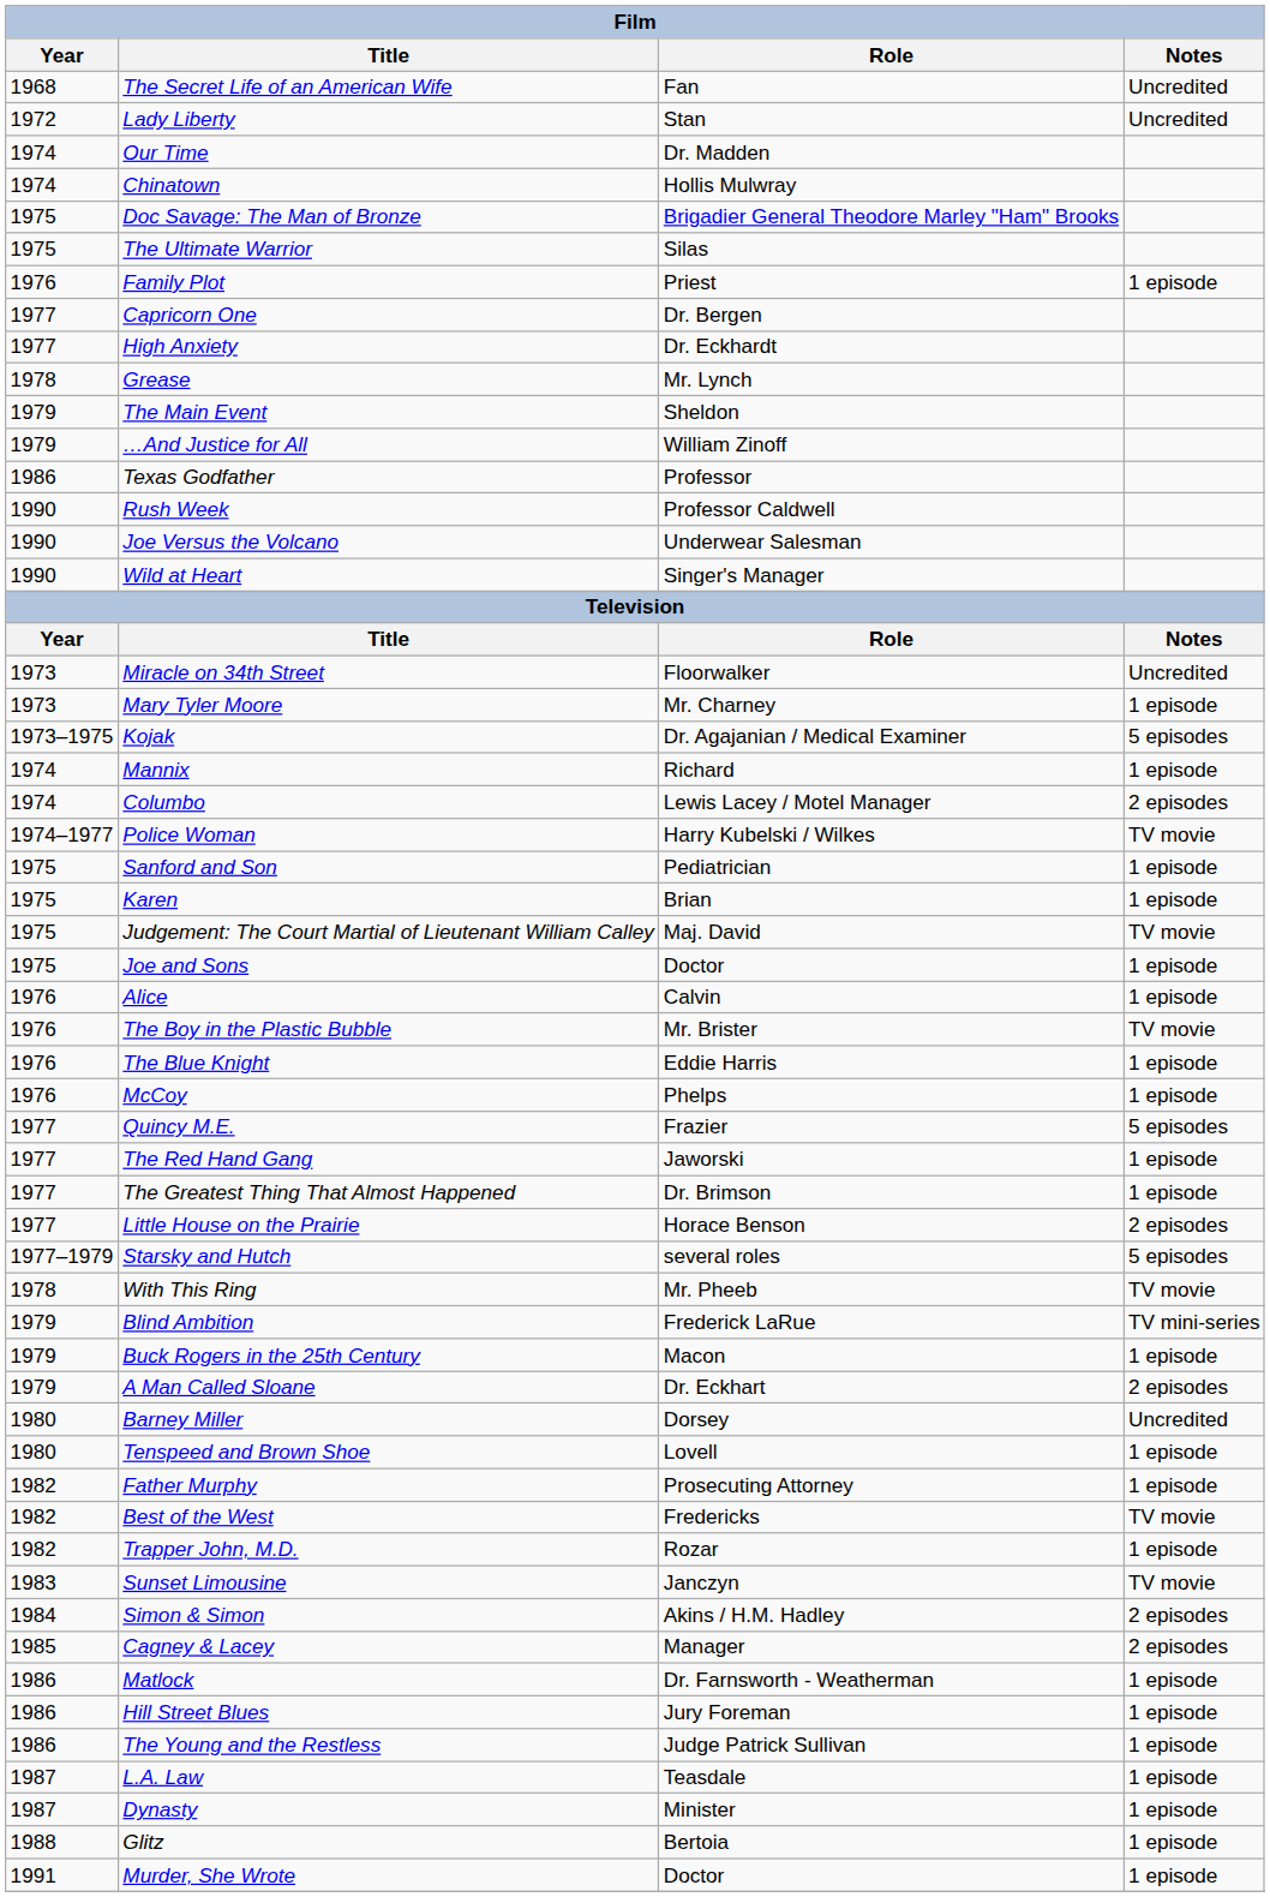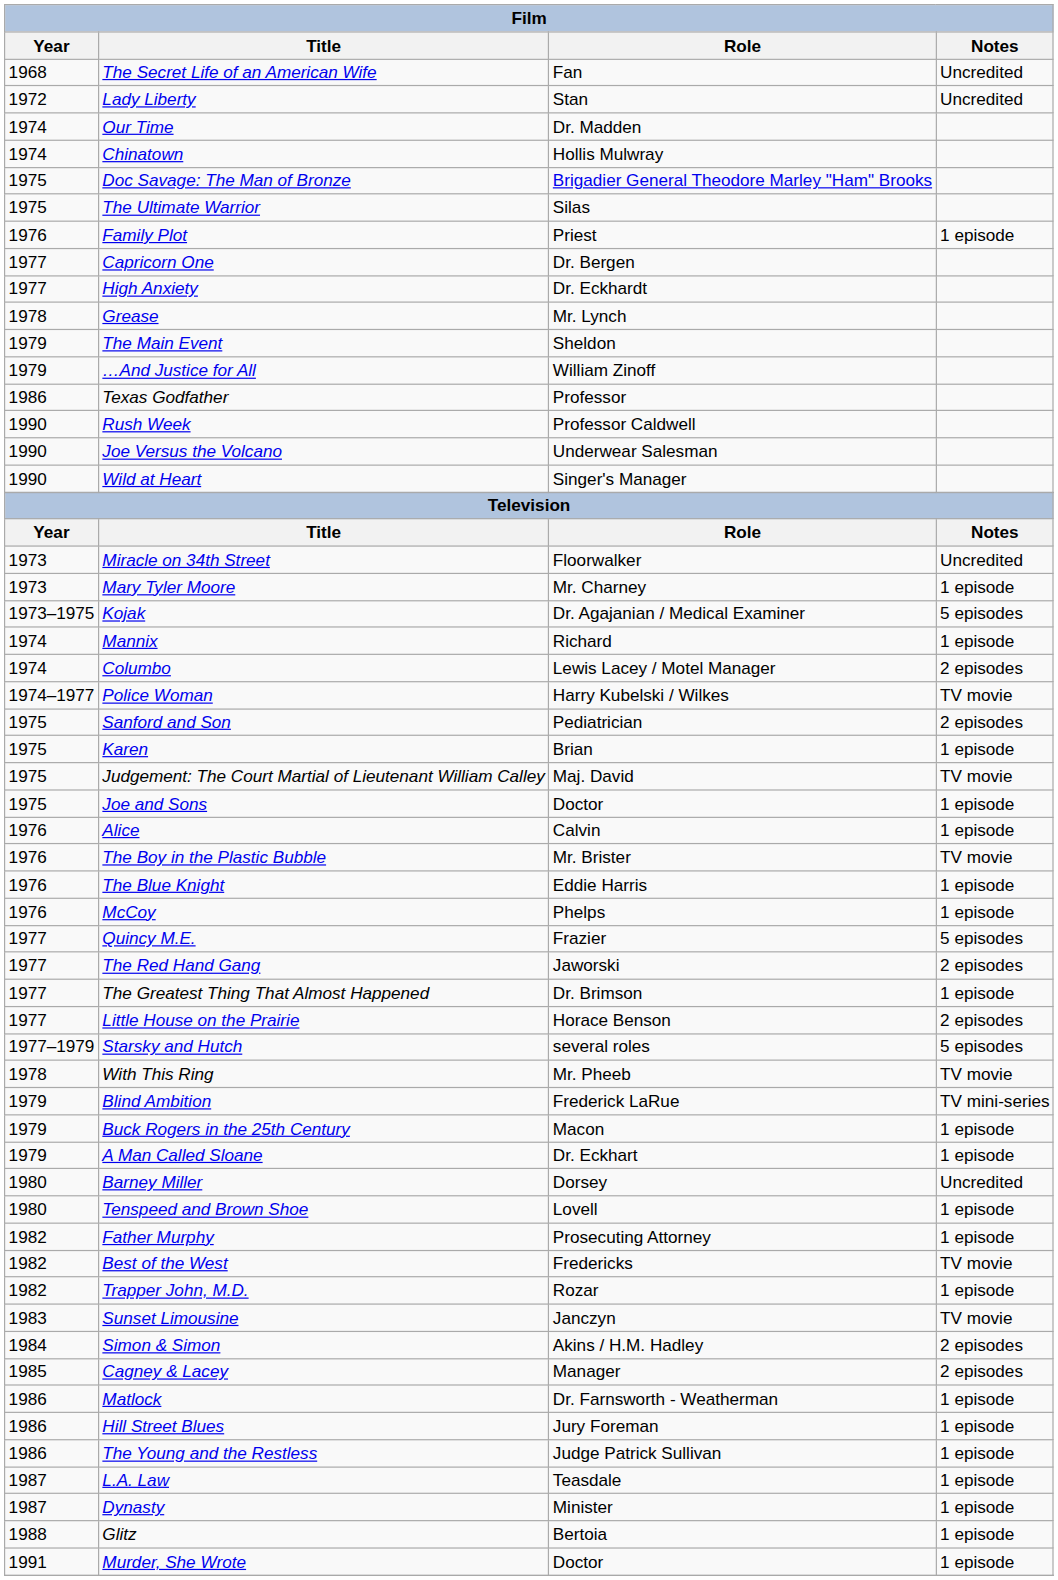 <table class="wikitable" style="font-size: 90%;">
 <tr>
 <th colspan="4" style="background: LightSteelBlue;">Film</th>
 </tr>
 <tr>
 <th>Year</th>
 <th>Title</th>
 <th>Role</th>
 <th>Notes</th>
 </tr>
 <tr>
 <td>1968</td>
 <td><em><a href='#'>The Secret Life of an American Wife</a></em></td>
 <td>Fan</td>
 <td>Uncredited</td>
 </tr>
 <tr>
 <td>1972</td>
 <td><em><a href='#'>Lady Liberty</a></em></td>
 <td>Stan</td>
 <td>Uncredited</td>
 </tr>
 <tr>
 <td>1974</td>
 <td><em><a href='#'>Our Time</a></em></td>
 <td>Dr. Madden</td>
 <td></td>
 </tr>
 <tr>
 <td>1974</td>
 <td><em><a href='#'>Chinatown</a></em></td>
 <td>Hollis Mulwray</td>
 <td></td>
 </tr>
 <tr>
 <td>1975</td>
 <td><em><a href='#'>Doc Savage: The Man of Bronze</a></em></td>
 <td><a href='#'>Brigadier General Theodore Marley "Ham" Brooks</a></td>
 <td></td>
 </tr>
 <tr>
 <td>1975</td>
 <td><em><a href='#'>The Ultimate Warrior</a></em></td>
 <td>Silas</td>
 <td></td>
 </tr>
 <tr>
 <td>1976</td>
 <td><em><a href='#'>Family Plot</a></em></td>
 <td>Priest</td>
 <td>1 episode</td>
 </tr>
 <tr>
 <td>1977</td>
 <td><em><a href='#'>Capricorn One</a></em></td>
 <td>Dr. Bergen</td>
 <td></td>
 </tr>
 <tr>
 <td>1977</td>
 <td><em><a href='#'>High Anxiety</a></em></td>
 <td>Dr. Eckhardt</td>
 <td></td>
 </tr>
 <tr>
 <td>1978</td>
 <td><em><a href='#'>Grease</a></em></td>
 <td>Mr. Lynch</td>
 <td></td>
 </tr>
 <tr>
 <td>1979</td>
 <td><em><a href='#'>The Main Event</a></em></td>
 <td>Sheldon</td>
 <td></td>
 </tr>
 <tr>
 <td>1979</td>
 <td><em><a href='#'>…And Justice for All</a></em></td>
 <td>William Zinoff</td>
 <td></td>
 </tr>
 <tr>
 <td>1986</td>
 <td><em>Texas Godfather</em></td>
 <td>Professor</td>
 <td></td>
 </tr>
 <tr>
 <td>1990</td>
 <td><em><a href='#'>Rush Week</a></em></td>
 <td>Professor Caldwell</td>
 <td></td>
 </tr>
 <tr>
 <td>1990</td>
 <td><em><a href='#'>Joe Versus the Volcano</a></em></td>
 <td>Underwear Salesman</td>
 <td></td>
 </tr>
 <tr>
 <td>1990</td>
 <td><em><a href='#'>Wild at Heart</a></em></td>
 <td>Singer's Manager</td>
 <td></td>
 </tr>
 <tr>
 </tr>
 <tr>
 <th colspan="4" style="background: LightSteelBlue;">Television</th>
 </tr>
 <tr>
 <th>Year</th>
 <th>Title</th>
 <th>Role</th>
 <th>Notes</th>
 </tr>
 <tr>
 <td>1973</td>
 <td><em><a href='#'>Miracle on 34th Street</a></em></td>
 <td>Floorwalker</td>
 <td>Uncredited</td>
 </tr>
 <tr>
 <td>1973</td>
 <td><em><a href='#'>Mary Tyler Moore</a></em></td>
 <td>Mr. Charney</td>
 <td>1 episode</td>
 </tr>
 <tr>
 <td>1973–1975</td>
 <td><em><a href='#'>Kojak</a></em></td>
 <td>Dr. Agajanian / Medical Examiner</td>
 <td>5 episodes</td>
 </tr>
 <tr>
 <td>1974</td>
 <td><em><a href='#'>Mannix</a></em></td>
 <td>Richard</td>
 <td>1 episode</td>
 </tr>
 <tr>
 <td>1974</td>
 <td><em><a href='#'>Columbo</a></em></td>
 <td>Lewis Lacey / Motel Manager</td>
 <td>2 episodes</td>
 </tr>
 <tr>
 <td>1974–1977</td>
 <td><em><a href='#'>Police Woman</a></em></td>
 <td>Harry Kubelski / Wilkes</td>
 <td>TV movie</td>
 </tr>
 <tr>
 <td>1975</td>
 <td><em><a href='#'>Sanford and Son</a></em></td>
 <td>Pediatrician</td>
-<td>1 episode</td>
+<td>2 episodes</td>
 </tr>
 <tr>
 <td>1975</td>
 <td><em><a href='#'>Karen</a></em></td>
 <td>Brian</td>
 <td>1 episode</td>
 </tr>
 <tr>
 <td>1975</td>
 <td><em>Judgement: The Court Martial of Lieutenant William Calley</em></td>
 <td>Maj. David</td>
 <td>TV movie</td>
 </tr>
 <tr>
 <td>1975</td>
 <td><em><a href='#'>Joe and Sons</a></em></td>
 <td>Doctor</td>
 <td>1 episode</td>
 </tr>
 <tr>
 <td>1976</td>
 <td><em><a href='#'>Alice</a></em></td>
 <td>Calvin</td>
 <td>1 episode</td>
 </tr>
 <tr>
 <td>1976</td>
 <td><em><a href='#'>The Boy in the Plastic Bubble</a></em></td>
 <td>Mr. Brister</td>
 <td>TV movie</td>
 </tr>
 <tr>
 <td>1976</td>
 <td><em><a href='#'>The Blue Knight</a></em></td>
 <td>Eddie Harris</td>
 <td>1 episode</td>
 </tr>
 <tr>
 <td>1976</td>
 <td><em><a href='#'>McCoy</a></em></td>
 <td>Phelps</td>
 <td>1 episode</td>
 </tr>
 <tr>
 <td>1977</td>
 <td><em><a href='#'>Quincy M.E.</a></em></td>
 <td>Frazier</td>
 <td>5 episodes</td>
 </tr>
 <tr>
 <td>1977</td>
 <td><em><a href='#'>The Red Hand Gang</a></em></td>
 <td>Jaworski</td>
-<td>1 episode</td>
+<td>2 episodes</td>
 </tr>
 <tr>
 <td>1977</td>
 <td><em>The Greatest Thing That Almost Happened</em></td>
 <td>Dr. Brimson</td>
 <td>1 episode</td>
 </tr>
 <tr>
 <td>1977</td>
 <td><em><a href='#'>Little House on the Prairie</a></em></td>
 <td>Horace Benson</td>
 <td>2 episodes</td>
 </tr>
 <tr>
 <td>1977–1979</td>
 <td><em><a href='#'>Starsky and Hutch</a></em></td>
 <td>several roles</td>
 <td>5 episodes</td>
 </tr>
 <tr>
 <td>1978</td>
 <td><em>With This Ring</em></td>
 <td>Mr. Pheeb</td>
 <td>TV movie</td>
 </tr>
 <tr>
 <td>1979</td>
 <td><em><a href='#'>Blind Ambition</a></em></td>
 <td>Frederick LaRue</td>
 <td>TV mini-series</td>
 </tr>
 <tr>
 <td>1979</td>
 <td><em><a href='#'>Buck Rogers in the 25th Century</a></em></td>
 <td>Macon</td>
 <td>1 episode</td>
 </tr>
 <tr>
 <td>1979</td>
 <td><em><a href='#'>A Man Called Sloane</a></em></td>
 <td>Dr. Eckhart</td>
-<td>2 episodes</td>
+<td>1 episode</td>
 </tr>
 <tr>
 <td>1980</td>
 <td><em><a href='#'>Barney Miller</a></em></td>
 <td>Dorsey</td>
 <td>Uncredited</td>
 </tr>
 <tr>
 <td>1980</td>
 <td><em><a href='#'>Tenspeed and Brown Shoe</a></em></td>
 <td>Lovell</td>
 <td>1 episode</td>
 </tr>
 <tr>
 <td>1982</td>
 <td><em><a href='#'>Father Murphy</a></em></td>
 <td>Prosecuting Attorney</td>
 <td>1 episode</td>
 </tr>
 <tr>
 <td>1982</td>
 <td><em><a href='#'>Best of the West</a></em></td>
 <td>Fredericks</td>
 <td>TV movie</td>
 </tr>
 <tr>
 <td>1982</td>
 <td><em><a href='#'>Trapper John, M.D.</a></em></td>
 <td>Rozar</td>
 <td>1 episode</td>
 </tr>
 <tr>
 <td>1983</td>
 <td><em><a href='#'>Sunset Limousine</a></em></td>
 <td>Janczyn</td>
 <td>TV movie</td>
 </tr>
 <tr>
 <td>1984</td>
 <td><em><a href='#'>Simon & Simon</a></em></td>
 <td>Akins / H.M. Hadley</td>
 <td>2 episodes</td>
 </tr>
 <tr>
 <td>1985</td>
 <td><em><a href='#'>Cagney & Lacey</a></em></td>
 <td>Manager</td>
 <td>2 episodes</td>
 </tr>
 <tr>
 <td>1986</td>
 <td><em><a href='#'>Matlock</a></em></td>
 <td>Dr. Farnsworth - Weatherman</td>
 <td>1 episode</td>
 </tr>
 <tr>
 <td>1986</td>
 <td><em><a href='#'>Hill Street Blues</a></em></td>
 <td>Jury Foreman</td>
 <td>1 episode</td>
 </tr>
 <tr>
 <td>1986</td>
 <td><em><a href='#'>The Young and the Restless</a></em></td>
 <td>Judge Patrick Sullivan</td>
 <td>1 episode</td>
 </tr>
 <tr>
 <td>1987</td>
 <td><em><a href='#'>L.A. Law</a></em></td>
 <td>Teasdale</td>
 <td>1 episode</td>
 </tr>
 <tr>
 <td>1987</td>
 <td><em><a href='#'>Dynasty</a></em></td>
 <td>Minister</td>
 <td>1 episode</td>
 </tr>
 <tr>
 <td>1988</td>
 <td><em>Glitz</em></td>
 <td>Bertoia</td>
 <td>1 episode</td>
 </tr>
 <tr>
 <td>1991</td>
 <td><em><a href='#'>Murder, She Wrote</a></em></td>
 <td>Doctor</td>
 <td>1 episode</td>
 </tr>
 <tr>
 </tr>
 <tr>
 </tr>
 </table>
